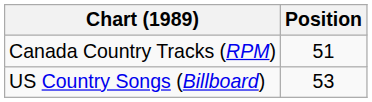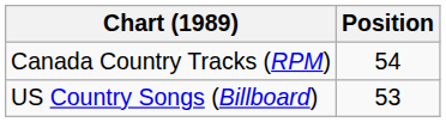 <table class="wikitable sortable">
 <tr>
 <th scope="col">Chart (1989)</th>
 <th scope="col">Position</th>
 </tr>
 <tr>
 <td>Canada Country Tracks (<em><a href='#'>RPM</a></em>)</td>
-<td align="center">51</td>
+<td align="center">54</td>
 </tr>
 <tr>
 <td>US <a href='#'>Country Songs</a> (<em><a href='#'>Billboard</a></em>)</td>
 <td align="center">53</td>
 </tr>
 </table>
